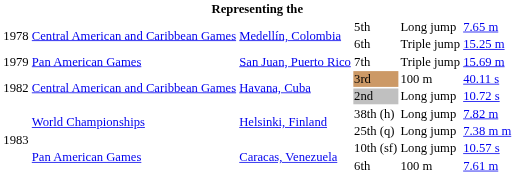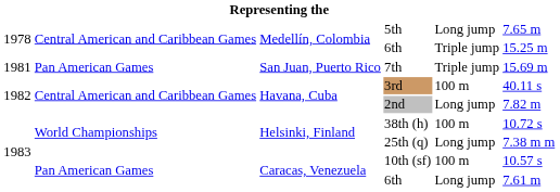 <table>
 <tr>
 <th colspan="6">Representing the </th>
 </tr>
 <tr>
 <td rowspan=2>1978</td>
 <td rowspan=2><a href='#'>Central American and Caribbean Games</a></td>
 <td rowspan=2><a href='#'>Medellín, Colombia</a></td>
 <td>5th</td>
 <td>Long jump</td>
 <td><a href='#'>7.65 m</a></td>
 </tr>
 <tr>
 <td>6th</td>
 <td>Triple jump</td>
 <td><a href='#'>15.25 m</a></td>
 </tr>
 <tr>
-<td>1979</td>
+<td>1981</td>
 <td><a href='#'>Pan American Games</a></td>
 <td><a href='#'>San Juan, Puerto Rico</a></td>
 <td>7th</td>
 <td>Triple jump</td>
 <td><a href='#'>15.69 m</a></td>
 </tr>
 <tr>
 <td rowspan=2>1982</td>
 <td rowspan=2><a href='#'>Central American and Caribbean Games</a></td>
 <td rowspan=2><a href='#'>Havana, Cuba</a></td>
 <td bgcolor=cc9966>3rd</td>
 <td>100 m</td>
 <td><a href='#'>40.11 s</a></td>
 </tr>
 <tr>
 <td bgcolor=silver>2nd</td>
 <td>Long jump</td>
-<td><a href='#'>10.72 s</a></td>
+<td><a href='#'>7.82 m</a></td>
 </tr>
 <tr>
 <td rowspan=4>1983</td>
 <td rowspan=2><a href='#'>World Championships</a></td>
 <td rowspan=2><a href='#'>Helsinki, Finland</a></td>
 <td>38th (h)</td>
-<td>Long jump</td>
-<td><a href='#'>7.82 m</a></td>
+<td>100 m</td>
+<td><a href='#'>10.72 s</a></td>
 </tr>
 <tr>
 <td>25th (q)</td>
 <td>Long jump</td>
 <td><a href='#'>7.38 m m</a></td>
 </tr>
 <tr>
 <td rowspan=2><a href='#'>Pan American Games</a></td>
 <td rowspan=2><a href='#'>Caracas, Venezuela</a></td>
 <td>10th (sf)</td>
-<td>Long jump</td>
+<td>100 m</td>
 <td><a href='#'>10.57 s</a></td>
 </tr>
 <tr>
 <td>6th</td>
-<td>100 m</td>
+<td>Long jump</td>
 <td><a href='#'>7.61 m</a></td>
 </tr>
 </table>
